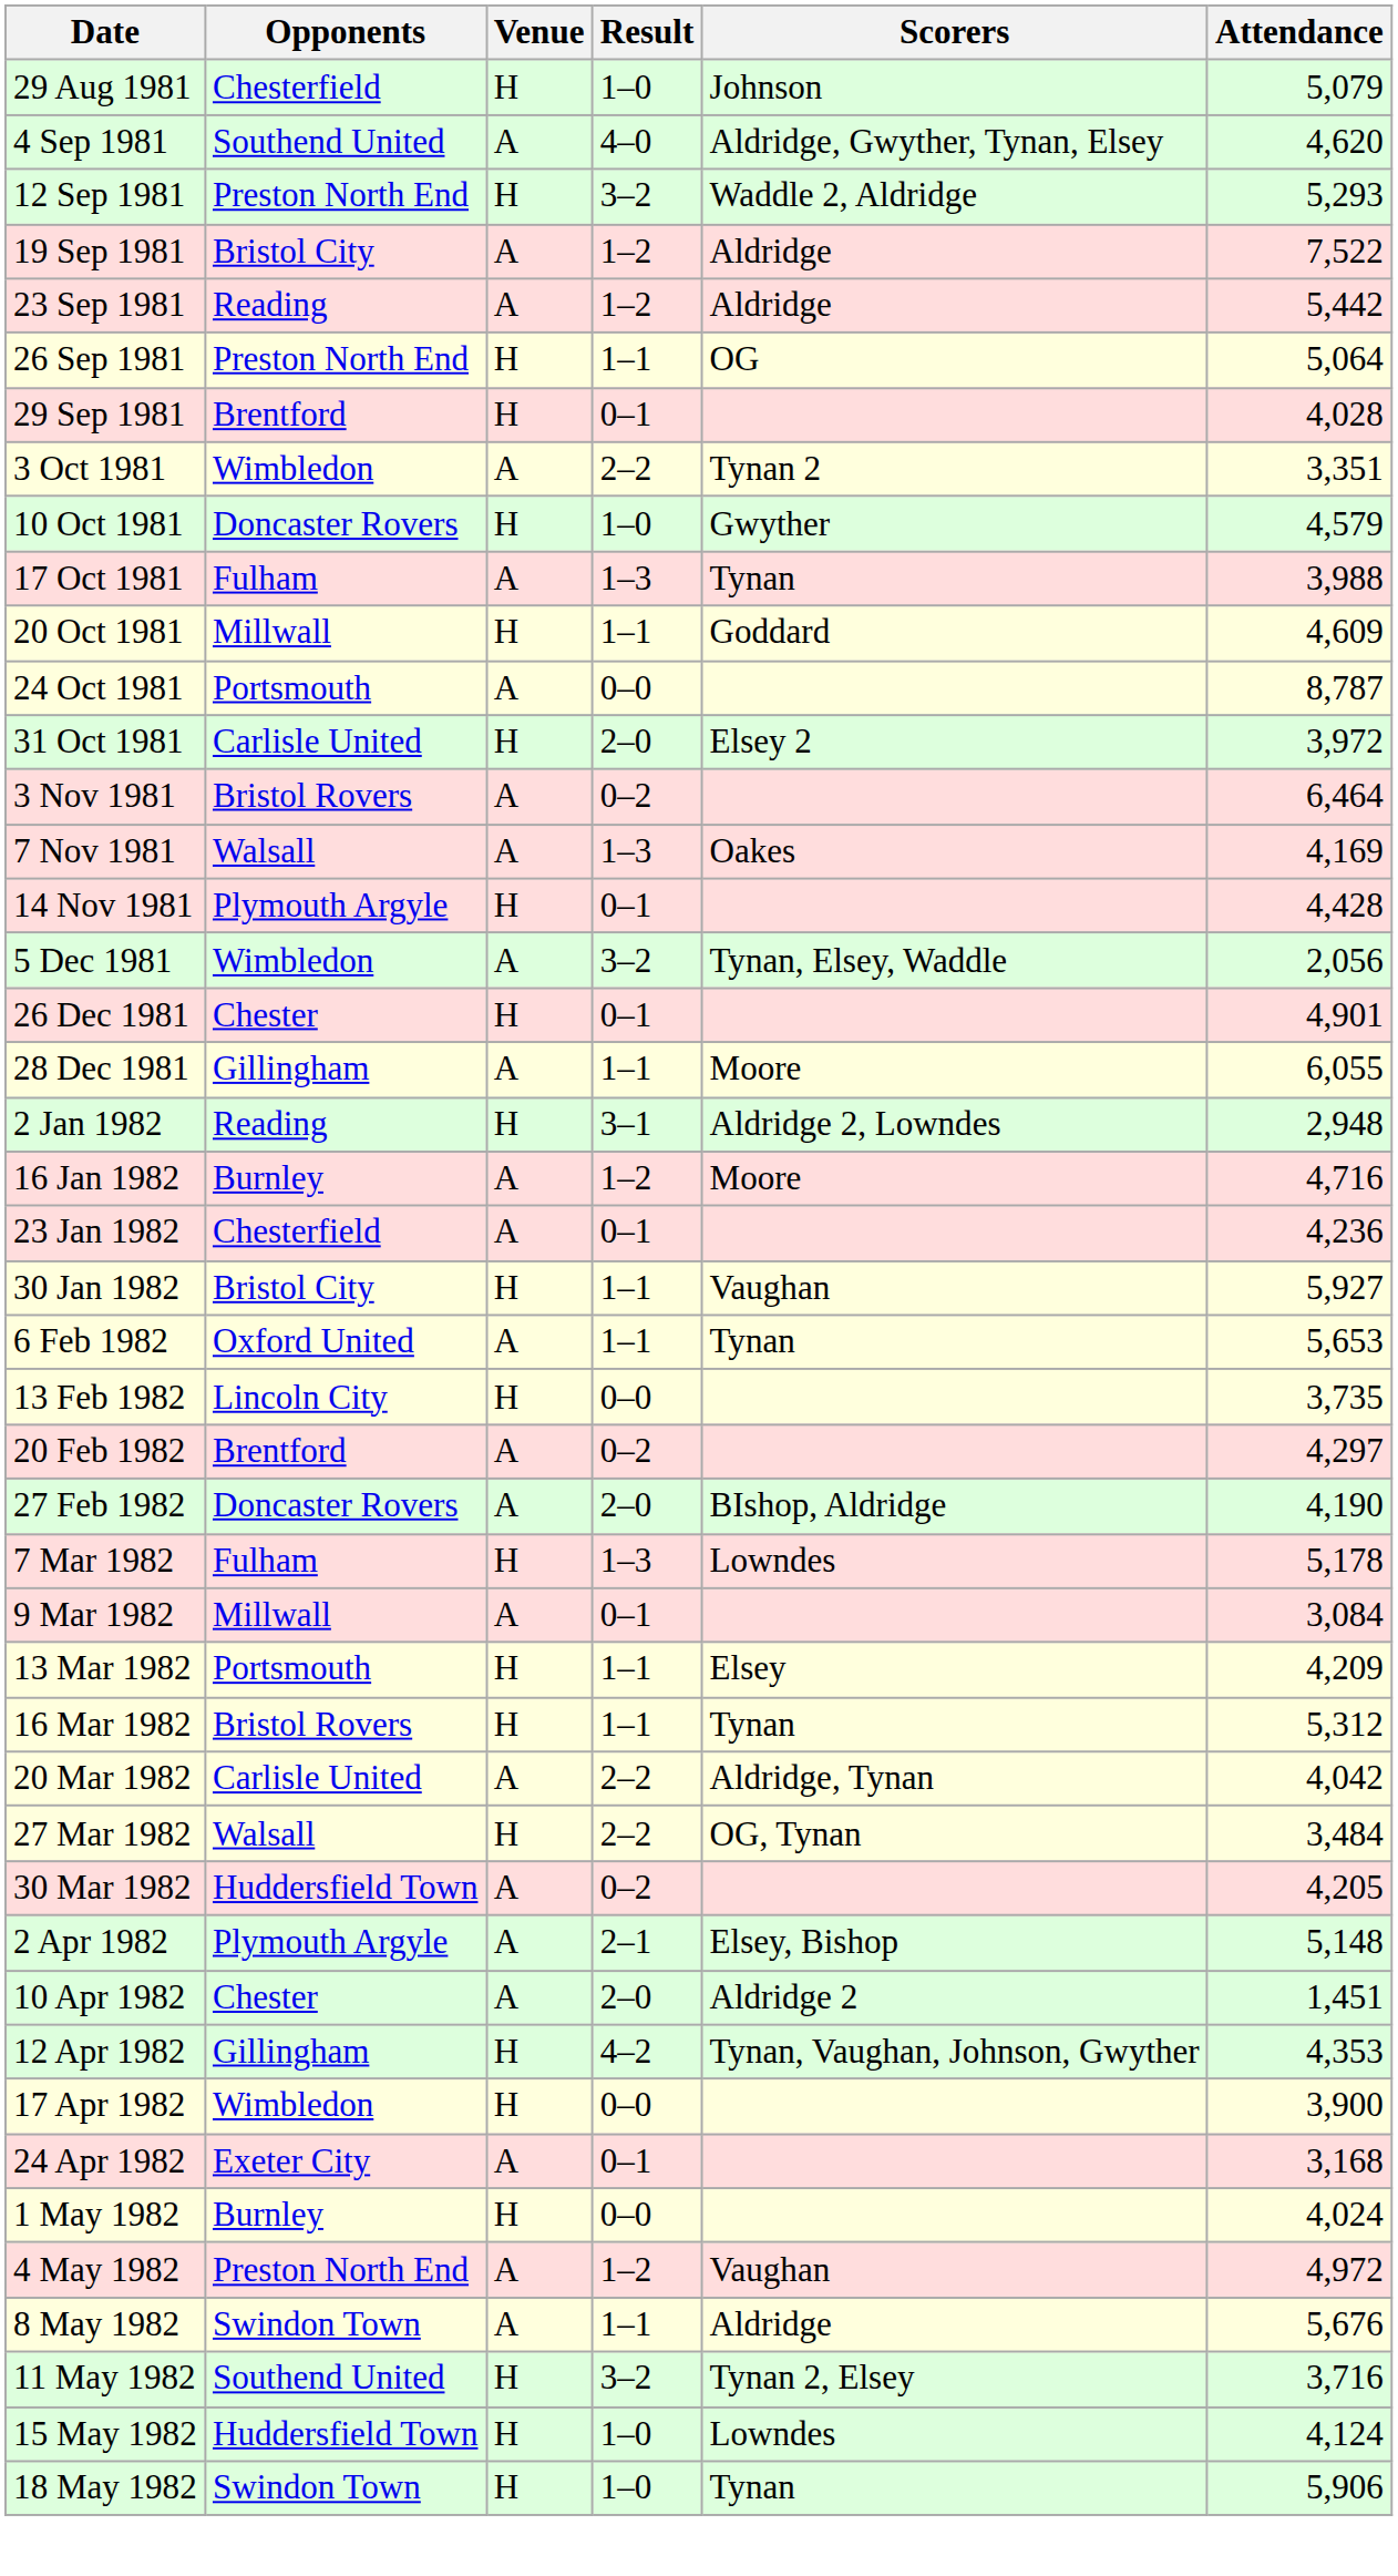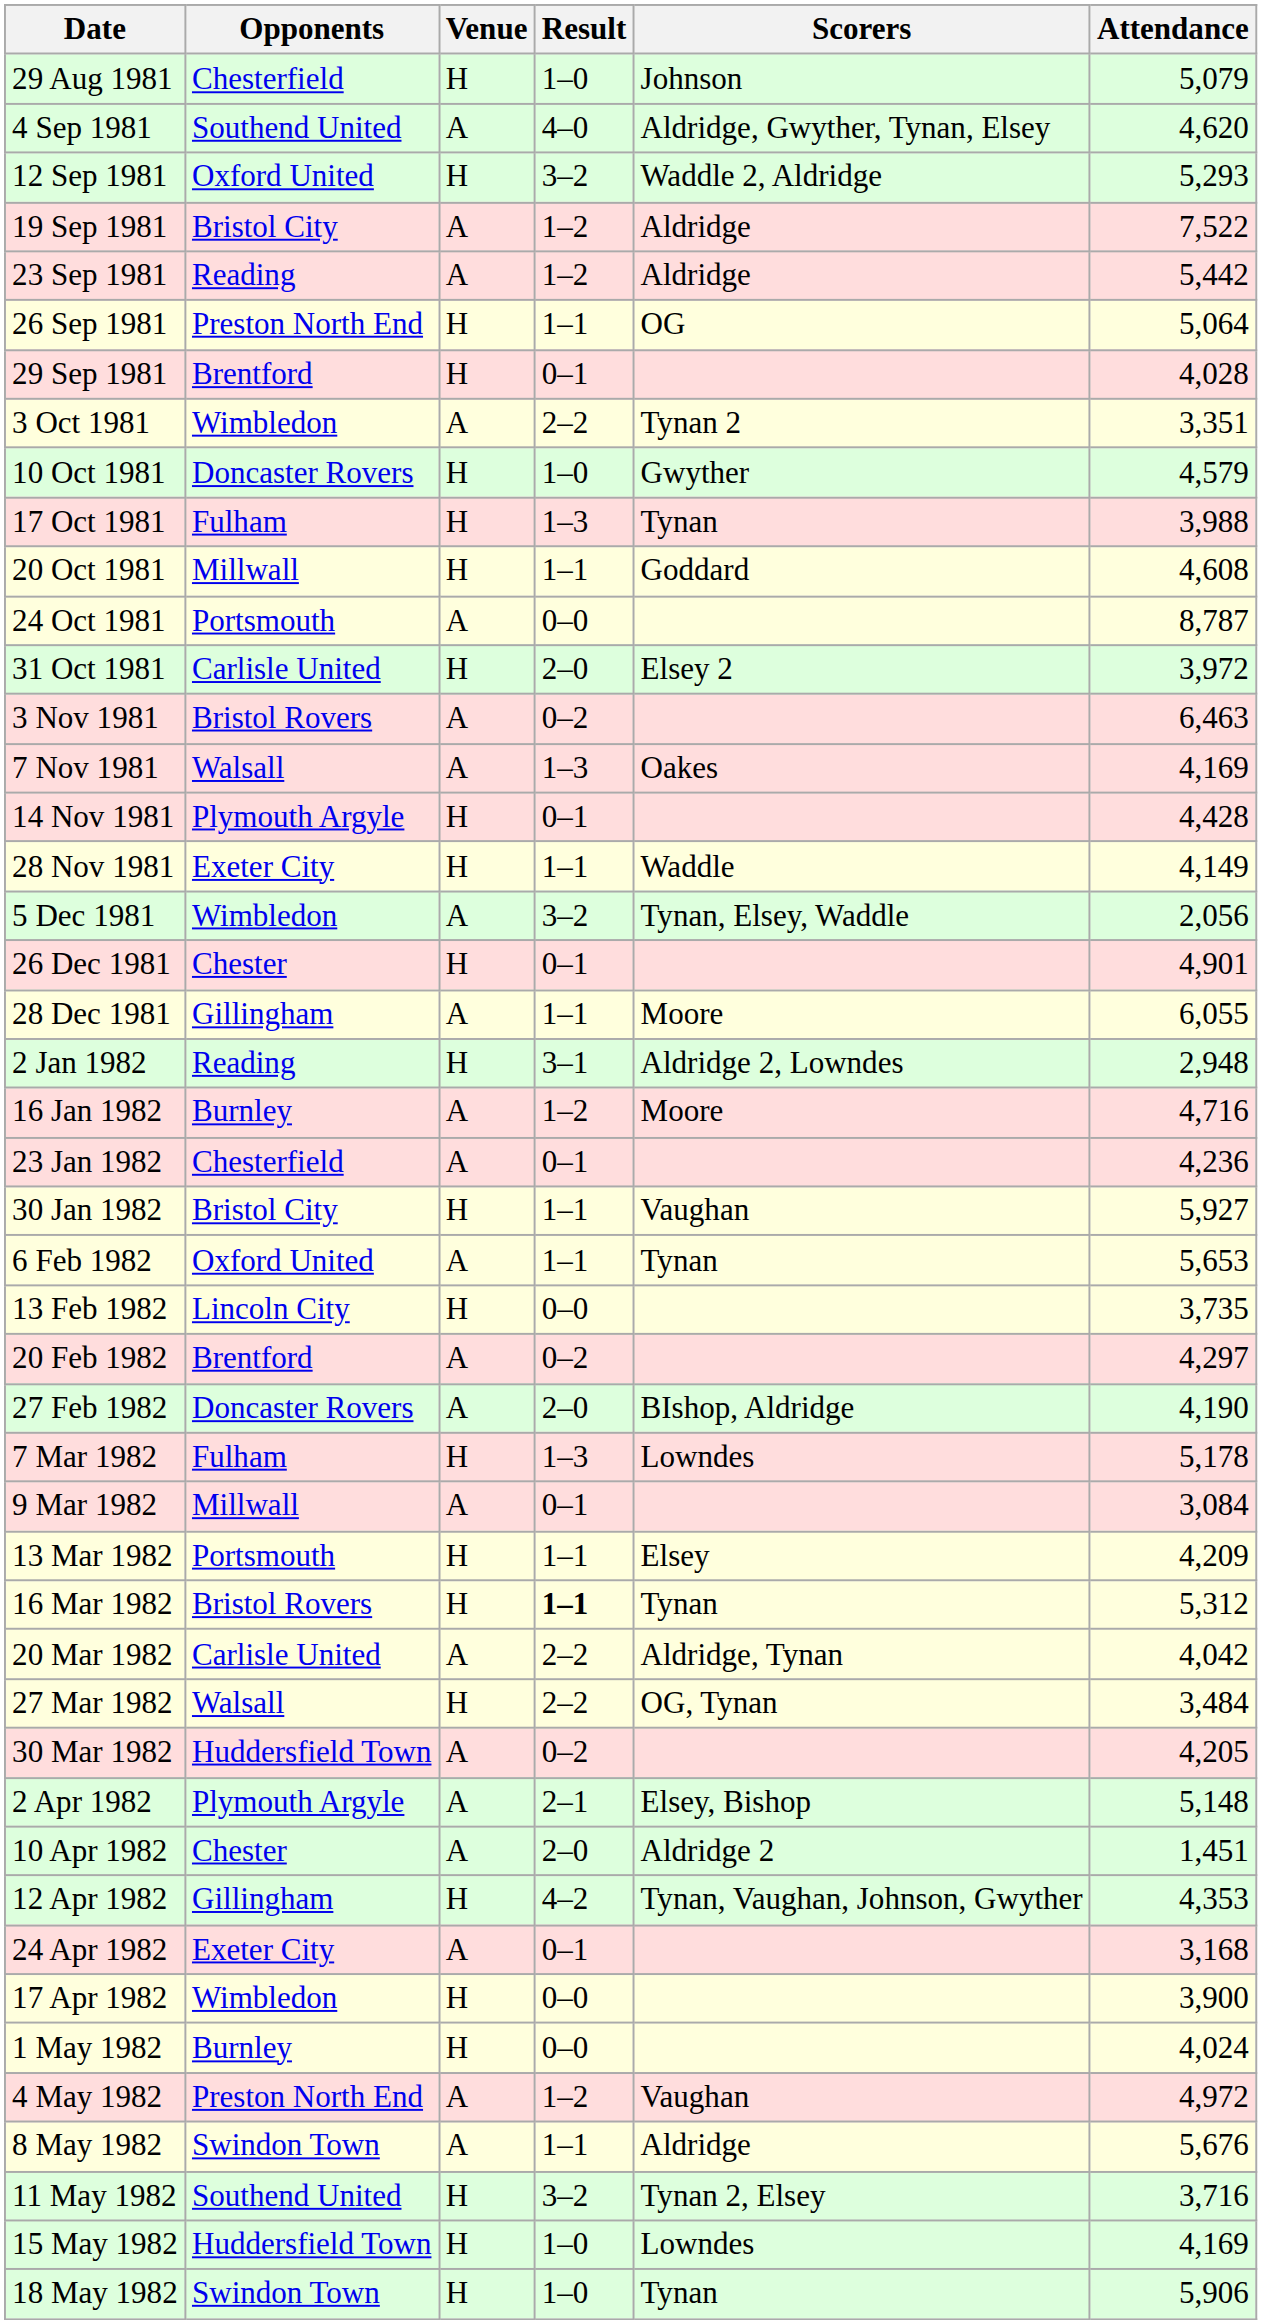 <table class="wikitable sortable">
 <tr>
 <th>Date</th>
 <th>Opponents</th>
 <th>Venue</th>
 <th>Result</th>
 <th>Scorers</th>
 <th>Attendance</th>
 </tr>
 <tr bgcolor="#ddffdd">
 <td>29 Aug 1981</td>
 <td><a href='#'>Chesterfield</a></td>
 <td>H</td>
 <td>1–0</td>
 <td>Johnson</td>
 <td align="right">5,079</td>
 </tr>
 <tr bgcolor="#ddffdd">
 <td>4 Sep 1981</td>
 <td><a href='#'>Southend United</a></td>
 <td>A</td>
 <td>4–0</td>
 <td>Aldridge, Gwyther, Tynan, Elsey</td>
 <td align="right">4,620</td>
 </tr>
 <tr bgcolor="#ddffdd">
 <td>12 Sep 1981</td>
-<td><a href='#'>Preston North End</a></td>
+<td><a href='#'>Oxford United</a></td>
 <td>H</td>
 <td>3–2</td>
 <td>Waddle 2, Aldridge</td>
 <td align="right">5,293</td>
 </tr>
 <tr bgcolor="#ffdddd">
 <td>19 Sep 1981</td>
 <td><a href='#'>Bristol City</a></td>
 <td>A</td>
 <td>1–2</td>
 <td>Aldridge</td>
 <td align="right">7,522</td>
 </tr>
 <tr bgcolor="#ffdddd">
 <td>23 Sep 1981</td>
 <td><a href='#'>Reading</a></td>
 <td>A</td>
 <td>1–2</td>
 <td>Aldridge</td>
 <td align="right">5,442</td>
 </tr>
 <tr bgcolor="#ffffdd">
 <td>26 Sep 1981</td>
 <td><a href='#'>Preston North End</a></td>
 <td>H</td>
 <td>1–1</td>
 <td>OG</td>
 <td align="right">5,064</td>
 </tr>
 <tr bgcolor="#ffdddd">
 <td>29 Sep 1981</td>
 <td><a href='#'>Brentford</a></td>
 <td>H</td>
 <td>0–1</td>
 <td></td>
 <td align="right">4,028</td>
 </tr>
 <tr bgcolor="#ffffdd">
 <td>3 Oct 1981</td>
 <td><a href='#'>Wimbledon</a></td>
 <td>A</td>
 <td>2–2</td>
 <td>Tynan 2</td>
 <td align="right">3,351</td>
 </tr>
 <tr bgcolor="#ddffdd">
 <td>10 Oct 1981</td>
 <td><a href='#'>Doncaster Rovers</a></td>
 <td>H</td>
 <td>1–0</td>
 <td>Gwyther</td>
 <td align="right">4,579</td>
 </tr>
 <tr bgcolor="#ffdddd">
 <td>17 Oct 1981</td>
 <td><a href='#'>Fulham</a></td>
-<td>A</td>
+<td>H</td>
 <td>1–3</td>
 <td>Tynan</td>
 <td align="right">3,988</td>
 </tr>
 <tr bgcolor="#ffffdd">
 <td>20 Oct 1981</td>
 <td><a href='#'>Millwall</a></td>
 <td>H</td>
 <td>1–1</td>
 <td>Goddard</td>
-<td align="right">4,609</td>
+<td align="right">4,608</td>
 </tr>
 <tr bgcolor="#ffffdd">
 <td>24 Oct 1981</td>
 <td><a href='#'>Portsmouth</a></td>
 <td>A</td>
 <td>0–0</td>
 <td></td>
 <td align="right">8,787</td>
 </tr>
 <tr bgcolor="#ddffdd">
 <td>31 Oct 1981</td>
 <td><a href='#'>Carlisle United</a></td>
 <td>H</td>
 <td>2–0</td>
 <td>Elsey 2</td>
 <td align="right">3,972</td>
 </tr>
 <tr bgcolor="#ffdddd">
 <td>3 Nov 1981</td>
 <td><a href='#'>Bristol Rovers</a></td>
 <td>A</td>
 <td>0–2</td>
 <td></td>
-<td align="right">6,464</td>
+<td align="right">6,463</td>
 </tr>
 <tr bgcolor="#ffdddd">
 <td>7 Nov 1981</td>
 <td><a href='#'>Walsall</a></td>
 <td>A</td>
 <td>1–3</td>
 <td>Oakes</td>
 <td align="right">4,169</td>
 </tr>
 <tr bgcolor="#ffdddd">
 <td>14 Nov 1981</td>
 <td><a href='#'>Plymouth Argyle</a></td>
 <td>H</td>
 <td>0–1</td>
 <td></td>
 <td align="right">4,428</td>
+</tr>
+<tr bgcolor="#ffffdd">
+<td>28 Nov 1981</td>
+<td><a href='#'>Exeter City</a></td>
+<td>H</td>
+<td>1–1</td>
+<td>Waddle</td>
+<td align="right">4,149</td>
 </tr>
 <tr bgcolor="#ddffdd">
 <td>5 Dec 1981</td>
 <td><a href='#'>Wimbledon</a></td>
 <td>A</td>
 <td>3–2</td>
 <td>Tynan, Elsey, Waddle</td>
 <td align="right">2,056</td>
 </tr>
 <tr bgcolor="#ffdddd">
 <td>26 Dec 1981</td>
 <td><a href='#'>Chester</a></td>
 <td>H</td>
 <td>0–1</td>
 <td></td>
 <td align="right">4,901</td>
 </tr>
 <tr bgcolor="#ffffdd">
 <td>28 Dec 1981</td>
 <td><a href='#'>Gillingham</a></td>
 <td>A</td>
 <td>1–1</td>
 <td>Moore</td>
 <td align="right">6,055</td>
 </tr>
 <tr bgcolor="#ddffdd">
 <td>2 Jan 1982</td>
 <td><a href='#'>Reading</a></td>
 <td>H</td>
 <td>3–1</td>
 <td>Aldridge 2, Lowndes</td>
 <td align="right">2,948</td>
 </tr>
 <tr bgcolor="#ffdddd">
 <td>16 Jan 1982</td>
 <td><a href='#'>Burnley</a></td>
 <td>A</td>
 <td>1–2</td>
 <td>Moore</td>
 <td align="right">4,716</td>
 </tr>
 <tr bgcolor="#ffdddd">
 <td>23 Jan 1982</td>
 <td><a href='#'>Chesterfield</a></td>
 <td>A</td>
 <td>0–1</td>
 <td></td>
 <td align="right">4,236</td>
 </tr>
 <tr bgcolor="#ffffdd">
 <td>30 Jan 1982</td>
 <td><a href='#'>Bristol City</a></td>
 <td>H</td>
 <td>1–1</td>
 <td>Vaughan</td>
 <td align="right">5,927</td>
 </tr>
 <tr bgcolor="#ffffdd">
 <td>6 Feb 1982</td>
 <td><a href='#'>Oxford United</a></td>
 <td>A</td>
 <td>1–1</td>
 <td>Tynan</td>
 <td align="right">5,653</td>
 </tr>
 <tr bgcolor="#ffffdd">
 <td>13 Feb 1982</td>
 <td><a href='#'>Lincoln City</a></td>
 <td>H</td>
 <td>0–0</td>
 <td></td>
 <td align="right">3,735</td>
 </tr>
 <tr bgcolor="#ffdddd">
 <td>20 Feb 1982</td>
 <td><a href='#'>Brentford</a></td>
 <td>A</td>
 <td>0–2</td>
 <td></td>
 <td align="right">4,297</td>
 </tr>
 <tr bgcolor="#ddffdd">
 <td>27 Feb 1982</td>
 <td><a href='#'>Doncaster Rovers</a></td>
 <td>A</td>
 <td>2–0</td>
 <td>BIshop, Aldridge</td>
 <td align="right">4,190</td>
 </tr>
 <tr bgcolor="#ffdddd">
 <td>7 Mar 1982</td>
 <td><a href='#'>Fulham</a></td>
 <td>H</td>
 <td>1–3</td>
 <td>Lowndes</td>
 <td align="right">5,178</td>
 </tr>
 <tr bgcolor="#ffdddd">
 <td>9 Mar 1982</td>
 <td><a href='#'>Millwall</a></td>
 <td>A</td>
 <td>0–1</td>
 <td></td>
 <td align="right">3,084</td>
 </tr>
 <tr bgcolor="#ffffdd">
 <td>13 Mar 1982</td>
 <td><a href='#'>Portsmouth</a></td>
 <td>H</td>
 <td>1–1</td>
 <td>Elsey</td>
 <td align="right">4,209</td>
 </tr>
 <tr bgcolor="#ffffdd">
 <td>16 Mar 1982</td>
 <td><a href='#'>Bristol Rovers</a></td>
 <td>H</td>
-<td>1–1</td>
+<td><strong>1–1</strong></td>
 <td>Tynan</td>
 <td align="right">5,312</td>
 </tr>
 <tr bgcolor="#ffffdd">
 <td>20 Mar 1982</td>
 <td><a href='#'>Carlisle United</a></td>
 <td>A</td>
 <td>2–2</td>
 <td>Aldridge, Tynan</td>
 <td align="right">4,042</td>
 </tr>
 <tr bgcolor="#ffffdd">
 <td>27 Mar 1982</td>
 <td><a href='#'>Walsall</a></td>
 <td>H</td>
 <td>2–2</td>
 <td>OG, Tynan</td>
 <td align="right">3,484</td>
 </tr>
 <tr bgcolor="#ffdddd">
 <td>30 Mar 1982</td>
 <td><a href='#'>Huddersfield Town</a></td>
 <td>A</td>
 <td>0–2</td>
 <td></td>
 <td align="right">4,205</td>
 </tr>
 <tr bgcolor="#ddffdd">
 <td>2 Apr 1982</td>
 <td><a href='#'>Plymouth Argyle</a></td>
 <td>A</td>
 <td>2–1</td>
 <td>Elsey, Bishop</td>
 <td align="right">5,148</td>
 </tr>
 <tr bgcolor="#ddffdd">
 <td>10 Apr 1982</td>
 <td><a href='#'>Chester</a></td>
 <td>A</td>
 <td>2–0</td>
 <td>Aldridge 2</td>
 <td align="right">1,451</td>
 </tr>
 <tr bgcolor="#ddffdd">
 <td>12 Apr 1982</td>
 <td><a href='#'>Gillingham</a></td>
 <td>H</td>
 <td>4–2</td>
 <td>Tynan, Vaughan, Johnson, Gwyther</td>
 <td align="right">4,353</td>
 </tr>
+<tr bgcolor="#ffdddd">
+<td>24 Apr 1982</td>
+<td><a href='#'>Exeter City</a></td>
+<td>A</td>
+<td>0–1</td>
+<td></td>
+<td align="right">3,168</td>
+</tr>
 <tr bgcolor="#ffffdd">
 <td>17 Apr 1982</td>
 <td><a href='#'>Wimbledon</a></td>
 <td>H</td>
 <td>0–0</td>
 <td></td>
 <td align="right">3,900</td>
-</tr>
-<tr bgcolor="#ffdddd">
-<td>24 Apr 1982</td>
-<td><a href='#'>Exeter City</a></td>
-<td>A</td>
-<td>0–1</td>
-<td></td>
-<td align="right">3,168</td>
 </tr>
 <tr bgcolor="#ffffdd">
 <td>1 May 1982</td>
 <td><a href='#'>Burnley</a></td>
 <td>H</td>
 <td>0–0</td>
 <td></td>
 <td align="right">4,024</td>
 </tr>
 <tr bgcolor="#ffdddd">
 <td>4 May 1982</td>
 <td><a href='#'>Preston North End</a></td>
 <td>A</td>
 <td>1–2</td>
 <td>Vaughan</td>
 <td align="right">4,972</td>
 </tr>
 <tr bgcolor="#ffffdd">
 <td>8 May 1982</td>
 <td><a href='#'>Swindon Town</a></td>
 <td>A</td>
 <td>1–1</td>
 <td>Aldridge</td>
 <td align="right">5,676</td>
 </tr>
 <tr bgcolor="#ddffdd">
 <td>11 May 1982</td>
 <td><a href='#'>Southend United</a></td>
 <td>H</td>
 <td>3–2</td>
 <td>Tynan 2, Elsey</td>
 <td align="right">3,716</td>
 </tr>
 <tr bgcolor="#ddffdd">
 <td>15 May 1982</td>
 <td><a href='#'>Huddersfield Town</a></td>
 <td>H</td>
 <td>1–0</td>
 <td>Lowndes</td>
-<td align="right">4,124</td>
+<td align="right">4,169</td>
 </tr>
 <tr bgcolor="#ddffdd">
 <td>18 May 1982</td>
 <td><a href='#'>Swindon Town</a></td>
 <td>H</td>
 <td>1–0</td>
 <td>Tynan</td>
 <td align="right">5,906</td>
 </tr>
 </table>
